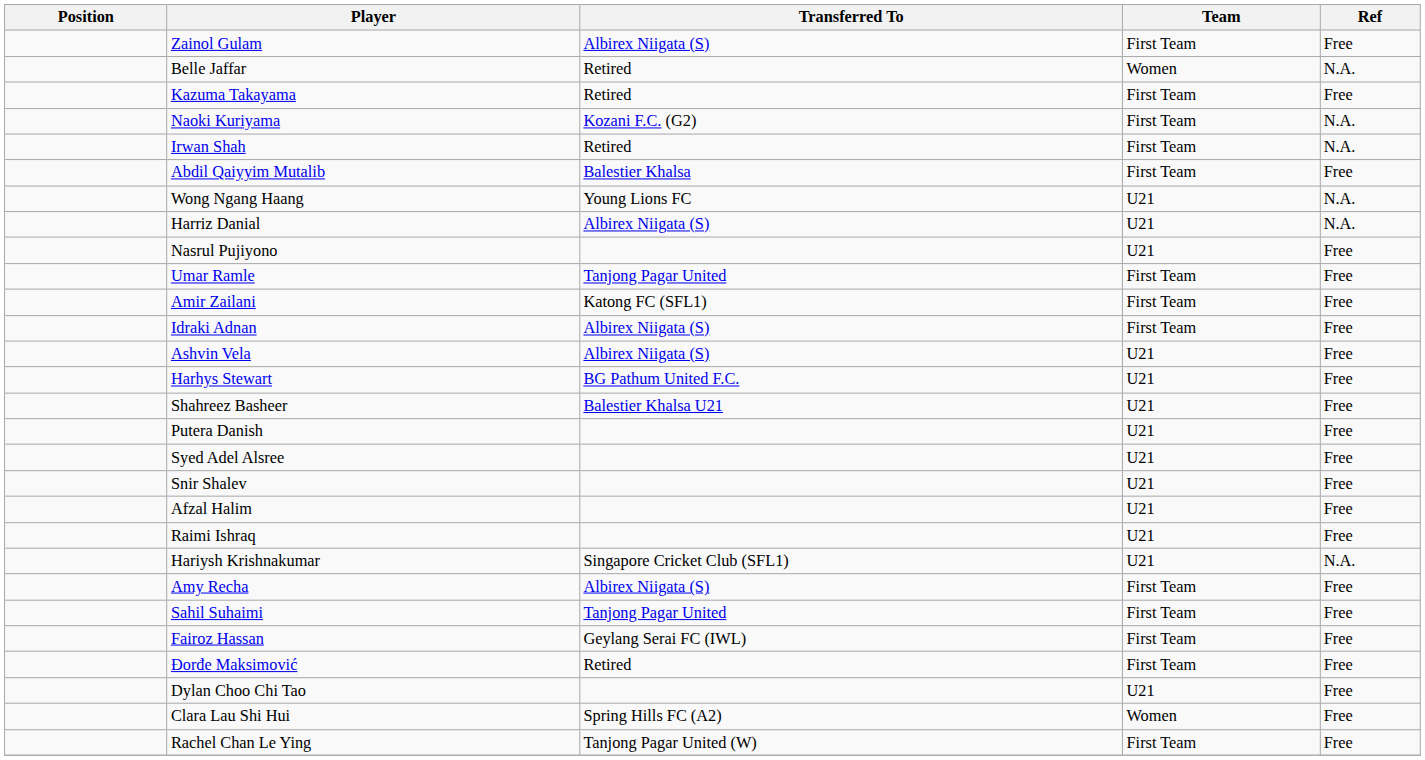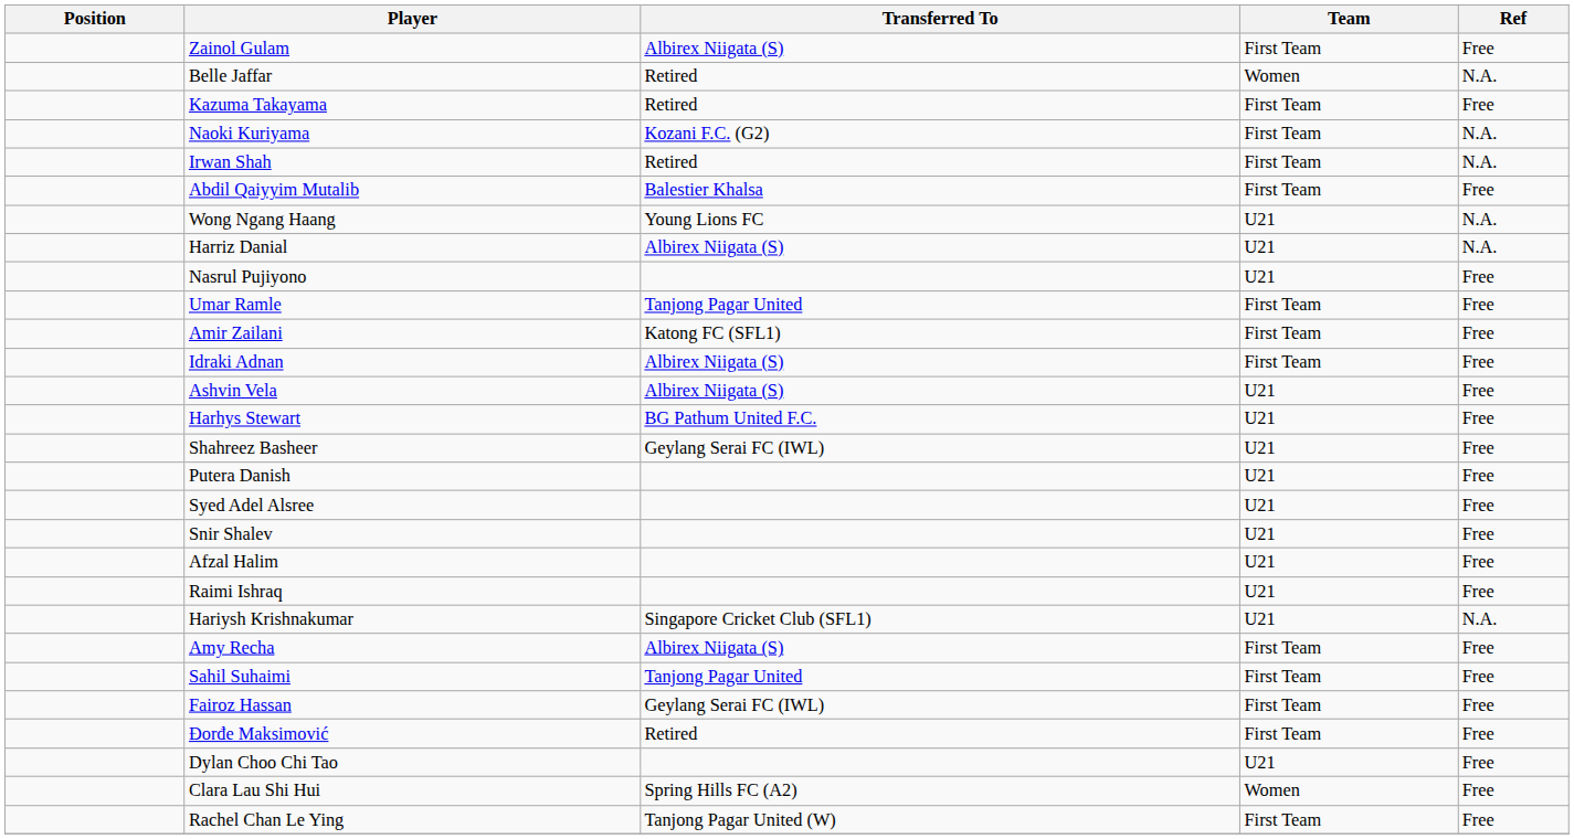 <table class="wikitable sortable" style="width:70%; text-align:center; font-size:100%; text-align:left;">
 <tr>
 <th>Position</th>
 <th>Player</th>
 <th>Transferred To</th>
 <th>Team</th>
 <th>Ref</th>
 </tr>
 <tr>
 <td></td>
 <td> <a href='#'>Zainol Gulam</a></td>
 <td> <a href='#'>Albirex Niigata (S)</a></td>
 <td>First Team</td>
 <td>Free  </td>
 </tr>
 <tr>
 <td></td>
 <td> Belle Jaffar</td>
 <td>Retired</td>
 <td>Women</td>
 <td>N.A. </td>
 </tr>
 <tr>
 <td></td>
 <td> <a href='#'>Kazuma Takayama</a></td>
 <td>Retired</td>
 <td>First Team</td>
 <td>Free  </td>
 </tr>
 <tr>
 <td></td>
 <td> <a href='#'>Naoki Kuriyama</a></td>
 <td> <a href='#'>Kozani F.C.</a> (G2)</td>
 <td>First Team</td>
 <td>N.A. </td>
 </tr>
 <tr>
 <td></td>
 <td> <a href='#'>Irwan Shah</a></td>
 <td>Retired</td>
 <td>First Team</td>
 <td>N.A. </td>
 </tr>
 <tr>
 <td></td>
 <td> <a href='#'>Abdil Qaiyyim Mutalib</a></td>
 <td> <a href='#'>Balestier Khalsa</a></td>
 <td>First Team</td>
 <td>Free </td>
 </tr>
 <tr>
 <td></td>
 <td> Wong Ngang Haang</td>
 <td> Young Lions FC</td>
 <td>U21</td>
 <td>N.A. </td>
 </tr>
 <tr>
 <td></td>
 <td> Harriz Danial</td>
 <td> <a href='#'>Albirex Niigata (S)</a></td>
 <td>U21</td>
 <td>N.A. </td>
 </tr>
 <tr>
 <td></td>
 <td> Nasrul Pujiyono</td>
 <td></td>
 <td>U21</td>
 <td>Free</td>
 </tr>
 <tr>
 <td></td>
 <td> <a href='#'>Umar Ramle</a></td>
 <td> <a href='#'>Tanjong Pagar United</a></td>
 <td>First Team</td>
 <td>Free </td>
 </tr>
 <tr>
 <td></td>
 <td> <a href='#'>Amir Zailani</a></td>
 <td> Katong FC (SFL1)</td>
 <td>First Team</td>
 <td>Free </td>
 </tr>
 <tr>
 <td></td>
 <td> <a href='#'>Idraki Adnan</a></td>
 <td> <a href='#'>Albirex Niigata (S)</a></td>
 <td>First Team</td>
 <td>Free  </td>
 </tr>
 <tr>
 <td></td>
 <td> <a href='#'>Ashvin Vela</a></td>
 <td> <a href='#'>Albirex Niigata (S)</a></td>
 <td>U21</td>
 <td>Free </td>
 </tr>
 <tr>
 <td></td>
 <td> <a href='#'>Harhys Stewart</a></td>
 <td> <a href='#'>BG Pathum United F.C.</a></td>
 <td>U21</td>
 <td>Free</td>
 </tr>
 <tr>
 <td></td>
 <td> Shahreez Basheer</td>
-<td> <a href='#'>Balestier Khalsa U21</a></td>
+<td> Geylang Serai FC (IWL)</td>
 <td>U21</td>
 <td>Free</td>
 </tr>
 <tr>
 <td></td>
 <td> Putera Danish</td>
 <td></td>
 <td>U21</td>
 <td>Free</td>
 </tr>
 <tr>
 <td></td>
 <td> Syed Adel Alsree</td>
 <td></td>
 <td>U21</td>
 <td>Free</td>
 </tr>
 <tr>
 <td></td>
 <td> Snir Shalev</td>
 <td></td>
 <td>U21</td>
 <td>Free</td>
 </tr>
 <tr>
 <td></td>
 <td> Afzal Halim</td>
 <td></td>
 <td>U21</td>
 <td>Free</td>
 </tr>
 <tr>
 <td></td>
 <td> Raimi Ishraq</td>
 <td></td>
 <td>U21</td>
 <td>Free</td>
 </tr>
 <tr>
 <td></td>
 <td> Hariysh Krishnakumar</td>
 <td> Singapore Cricket Club (SFL1)</td>
 <td>U21</td>
 <td>N.A. </td>
 </tr>
 <tr>
 <td></td>
 <td> <a href='#'>Amy Recha</a></td>
 <td> <a href='#'>Albirex Niigata (S)</a></td>
 <td>First Team</td>
 <td>Free </td>
 </tr>
 <tr>
 <td></td>
 <td> <a href='#'>Sahil Suhaimi</a></td>
 <td> <a href='#'>Tanjong Pagar United</a></td>
 <td>First Team</td>
 <td>Free  </td>
 </tr>
 <tr>
 <td></td>
 <td> <a href='#'>Fairoz Hassan</a></td>
 <td> Geylang Serai FC (IWL)</td>
 <td>First Team</td>
 <td>Free</td>
 </tr>
 <tr>
 <td></td>
 <td> <a href='#'>Đorđe Maksimović</a></td>
 <td>Retired</td>
 <td>First Team</td>
 <td>Free  </td>
 </tr>
 <tr>
 <td></td>
 <td> Dylan Choo Chi Tao</td>
 <td></td>
 <td>U21</td>
 <td>Free</td>
 </tr>
 <tr>
 <td></td>
 <td> Clara Lau Shi Hui</td>
 <td> Spring Hills FC (A2)</td>
 <td>Women</td>
 <td>Free</td>
 </tr>
 <tr>
 <td></td>
 <td> Rachel Chan Le Ying</td>
 <td> Tanjong Pagar United (W)</td>
 <td>First Team</td>
 <td>Free</td>
 </tr>
 <tr>
 </tr>
 </table>
